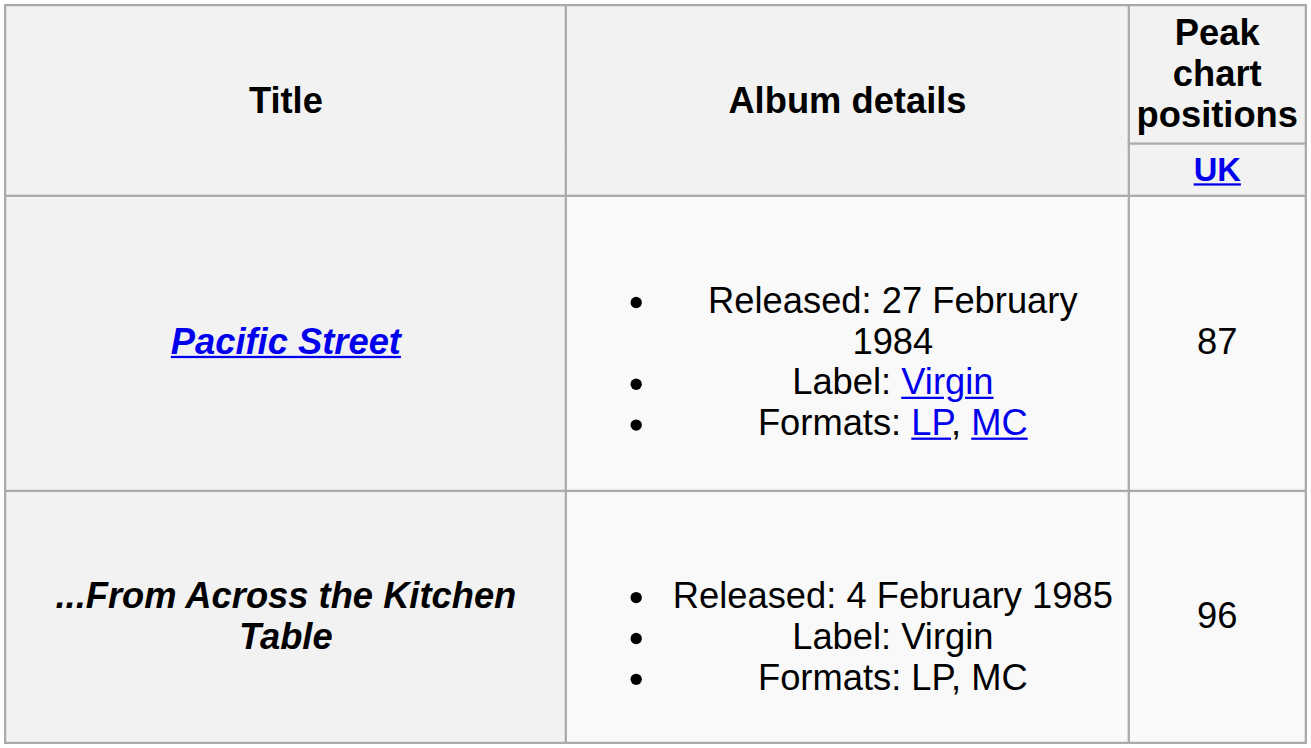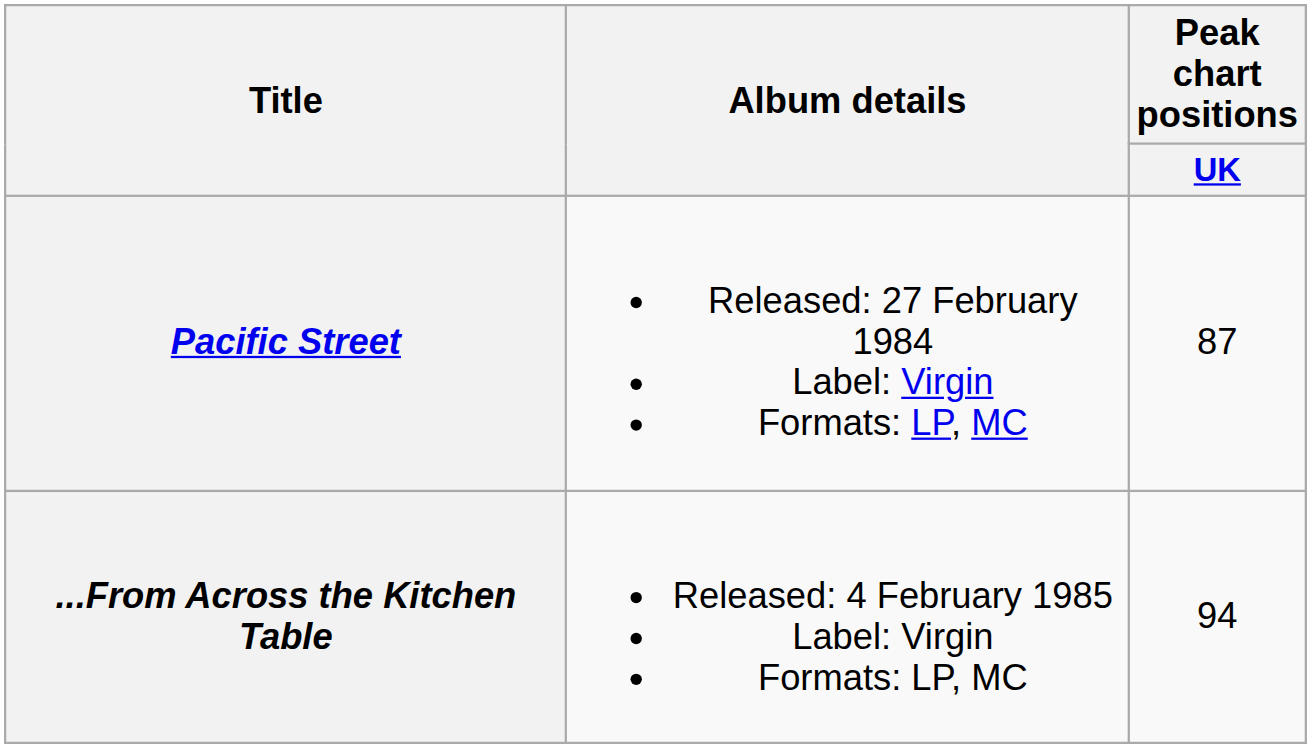 <table class="wikitable plainrowheaders" style="text-align:center;">
 <tr>
 <th rowspan="2" scope="col" style="width:15em;">Title</th>
 <th rowspan="2" scope="col" style="width:15em;">Album details</th>
 <th>Peak chart positions</th>
 </tr>
 <tr>
 <th scope="col" style="width:2em;font-size:90%;"><a href='#'>UK</a><br></th>
 </tr>
 <tr>
 <th scope="row"><em><a href='#'>Pacific Street</a></em></th>
 <td><br><ul><li>Released: 27 February 1984</li><li>Label: <a href='#'>Virgin</a></li><li>Formats: <a href='#'>LP</a>, <a href='#'>MC</a></li></ul></td>
 <td>87</td>
 </tr>
 <tr>
 <th scope="row"><em>...From Across the Kitchen Table</em></th>
 <td><br><ul><li>Released: 4 February 1985</li><li>Label: Virgin</li><li>Formats: LP, MC</li></ul></td>
-<td>96</td>
+<td>94</td>
 </tr>
 </table>
